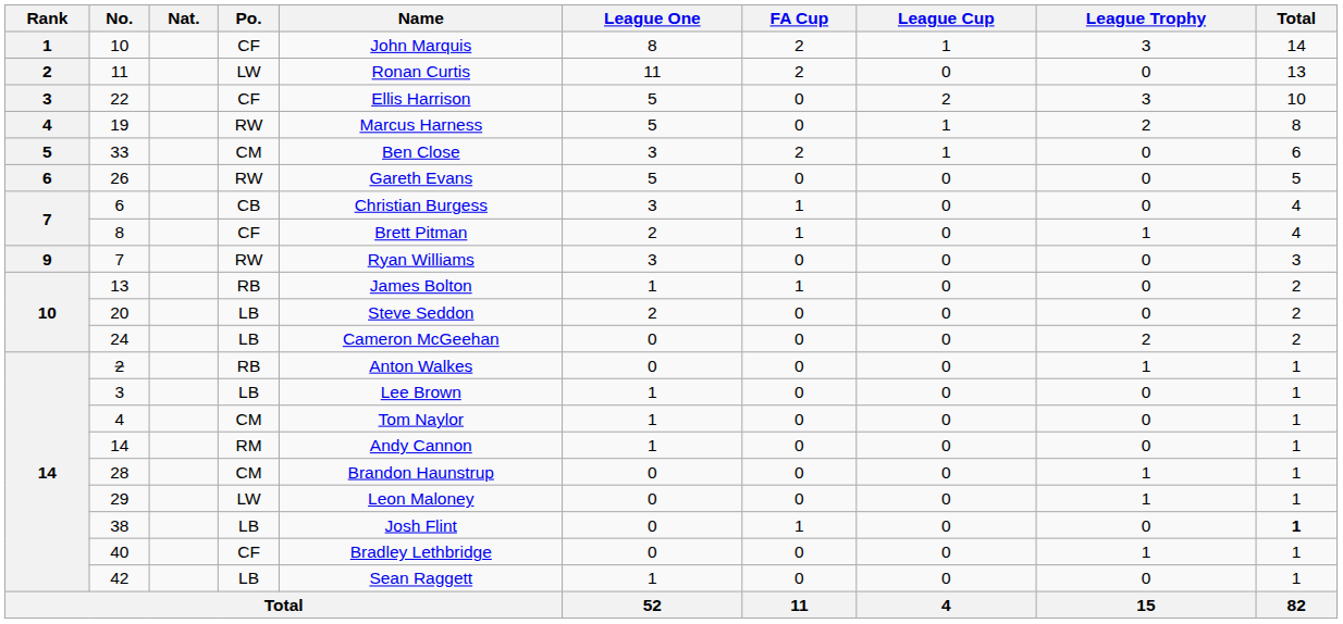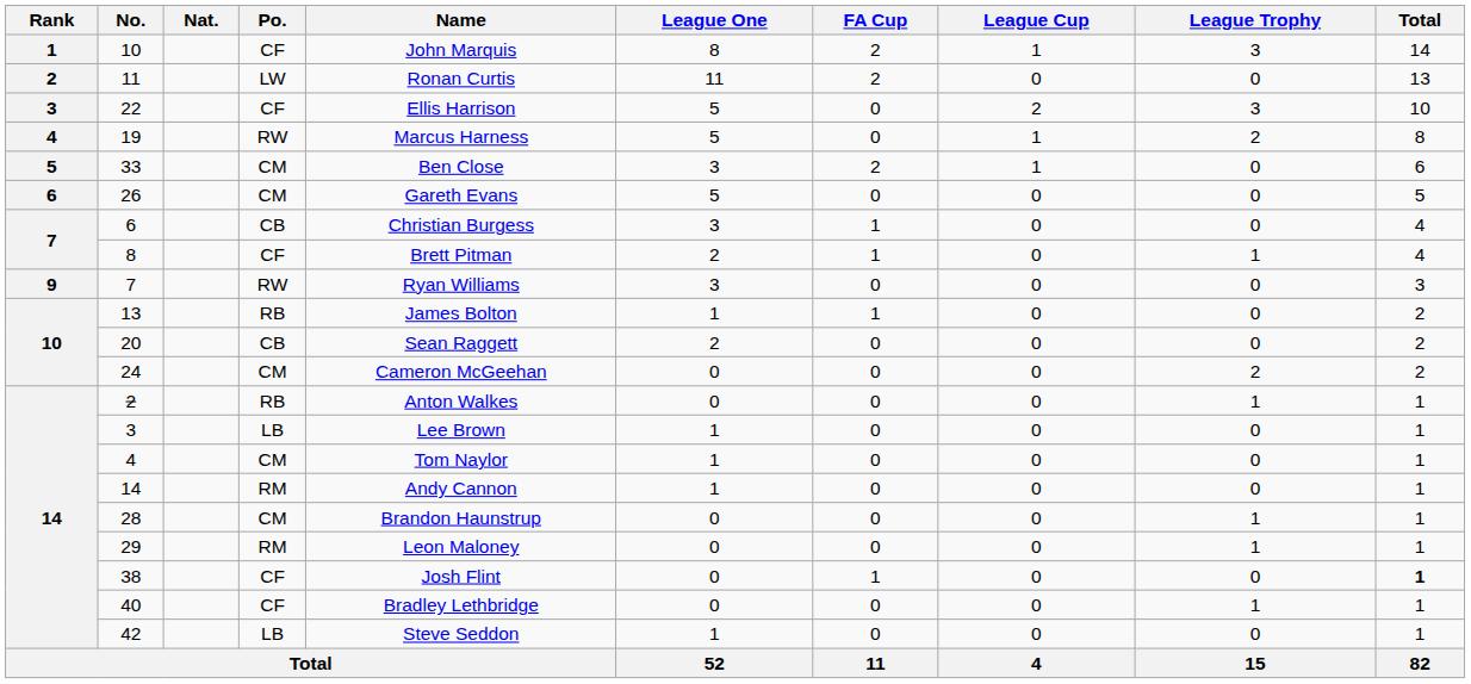 <table class="wikitable" style="text-align:center; font-size:95%; width:95%;">
 <tr>
 <th>Rank</th>
 <th>No.</th>
 <th>Nat.</th>
 <th>Po.</th>
 <th>Name</th>
 <th><a href='#'>League One</a></th>
 <th><a href='#'>FA Cup</a></th>
 <th><a href='#'>League Cup</a></th>
 <th><a href='#'>League Trophy</a></th>
 <th>Total</th>
 </tr>
 <tr>
 <th rowspan=1>1</th>
 <td>10</td>
 <td></td>
 <td>CF</td>
 <td><a href='#'>John Marquis</a></td>
 <td>8</td>
 <td>2</td>
 <td>1</td>
 <td>3</td>
 <td>14</td>
 </tr>
 <tr>
 <th rowspan=1>2</th>
 <td>11</td>
 <td></td>
 <td>LW</td>
 <td><a href='#'>Ronan Curtis</a></td>
 <td>11</td>
 <td>2</td>
 <td>0</td>
 <td>0</td>
 <td>13</td>
 </tr>
 <tr>
 <th rowspan=1>3</th>
 <td>22</td>
 <td></td>
 <td>CF</td>
 <td><a href='#'>Ellis Harrison</a></td>
 <td>5</td>
 <td>0</td>
 <td>2</td>
 <td>3</td>
 <td>10</td>
 </tr>
 <tr>
 <th rowspan=1>4</th>
 <td>19</td>
 <td></td>
 <td>RW</td>
 <td><a href='#'>Marcus Harness</a></td>
 <td>5</td>
 <td>0</td>
 <td>1</td>
 <td>2</td>
 <td>8</td>
 </tr>
 <tr>
 <th rowspan=1>5</th>
 <td>33</td>
 <td></td>
 <td>CM</td>
 <td><a href='#'>Ben Close</a></td>
 <td>3</td>
 <td>2</td>
 <td>1</td>
 <td>0</td>
 <td>6</td>
 </tr>
 <tr>
 <th rowspan=1>6</th>
 <td>26</td>
 <td></td>
-<td>RW</td>
+<td>CM</td>
 <td><a href='#'>Gareth Evans</a></td>
 <td>5</td>
 <td>0</td>
 <td>0</td>
 <td>0</td>
 <td>5</td>
 </tr>
 <tr>
 <th rowspan=2>7</th>
 <td>6</td>
 <td></td>
 <td>CB</td>
 <td><a href='#'>Christian Burgess</a></td>
 <td>3</td>
 <td>1</td>
 <td>0</td>
 <td>0</td>
 <td>4</td>
 </tr>
 <tr>
 <td>8</td>
 <td></td>
 <td>CF</td>
 <td><a href='#'>Brett Pitman</a></td>
 <td>2</td>
 <td>1</td>
 <td>0</td>
 <td>1</td>
 <td>4</td>
 </tr>
 <tr>
 <th rowspan=1>9</th>
 <td>7</td>
 <td></td>
 <td>RW</td>
 <td><a href='#'>Ryan Williams</a></td>
 <td>3</td>
 <td>0</td>
 <td>0</td>
 <td>0</td>
 <td>3</td>
 </tr>
 <tr>
 <th rowspan=3>10</th>
 <td>13</td>
 <td></td>
 <td>RB</td>
 <td><a href='#'>James Bolton</a></td>
 <td>1</td>
 <td>1</td>
 <td>0</td>
 <td>0</td>
 <td>2</td>
 </tr>
 <tr>
 <td>20</td>
 <td></td>
-<td>LB</td>
-<td><a href='#'>Steve Seddon</a></td>
+<td>CB</td>
+<td><a href='#'>Sean Raggett</a></td>
 <td>2</td>
 <td>0</td>
 <td>0</td>
 <td>0</td>
 <td>2</td>
 </tr>
 <tr>
 <td>24</td>
 <td></td>
-<td>LB</td>
+<td>CM</td>
 <td><a href='#'>Cameron McGeehan</a></td>
 <td>0</td>
 <td>0</td>
 <td>0</td>
 <td>2</td>
 <td>2</td>
 </tr>
 <tr>
 <th rowspan=9>14</th>
 <td><s>2</s></td>
 <td></td>
 <td>RB</td>
 <td><a href='#'>Anton Walkes</a></td>
 <td>0</td>
 <td>0</td>
 <td>0</td>
 <td>1</td>
 <td>1</td>
 </tr>
 <tr>
 <td>3</td>
 <td></td>
 <td>LB</td>
 <td><a href='#'>Lee Brown</a></td>
 <td>1</td>
 <td>0</td>
 <td>0</td>
 <td>0</td>
 <td>1</td>
 </tr>
 <tr>
 <td>4</td>
 <td></td>
 <td>CM</td>
 <td><a href='#'>Tom Naylor</a></td>
 <td>1</td>
 <td>0</td>
 <td>0</td>
 <td>0</td>
 <td>1</td>
 </tr>
 <tr>
 <td>14</td>
 <td></td>
 <td>RM</td>
 <td><a href='#'>Andy Cannon</a></td>
 <td>1</td>
 <td>0</td>
 <td>0</td>
 <td>0</td>
 <td>1</td>
 </tr>
 <tr>
 <td>28</td>
 <td></td>
 <td>CM</td>
 <td><a href='#'>Brandon Haunstrup</a></td>
 <td>0</td>
 <td>0</td>
 <td>0</td>
 <td>1</td>
 <td>1</td>
 </tr>
 <tr>
 <td>29</td>
 <td></td>
-<td>LW</td>
+<td>RM</td>
 <td><a href='#'>Leon Maloney</a></td>
 <td>0</td>
 <td>0</td>
 <td>0</td>
 <td>1</td>
 <td>1</td>
 </tr>
 <tr>
 <td>38</td>
 <td></td>
-<td>LB</td>
+<td>CF</td>
 <td><a href='#'>Josh Flint</a></td>
 <td>0</td>
 <td>1</td>
 <td>0</td>
 <td>0</td>
 <td><strong>1</strong></td>
 </tr>
 <tr>
 <td>40</td>
 <td></td>
 <td>CF</td>
 <td><a href='#'>Bradley Lethbridge</a></td>
 <td>0</td>
 <td>0</td>
 <td>0</td>
 <td>1</td>
 <td>1</td>
 </tr>
 <tr>
 <td>42</td>
 <td></td>
 <td>LB</td>
-<td><a href='#'>Sean Raggett</a></td>
+<td><a href='#'>Steve Seddon</a></td>
 <td>1</td>
 <td>0</td>
 <td>0</td>
 <td>0</td>
 <td>1</td>
 </tr>
 <tr>
 <th colspan=5>Total</th>
 <th>52</th>
 <th>11</th>
 <th>4</th>
 <th>15</th>
 <th>82</th>
 </tr>
 </table>
